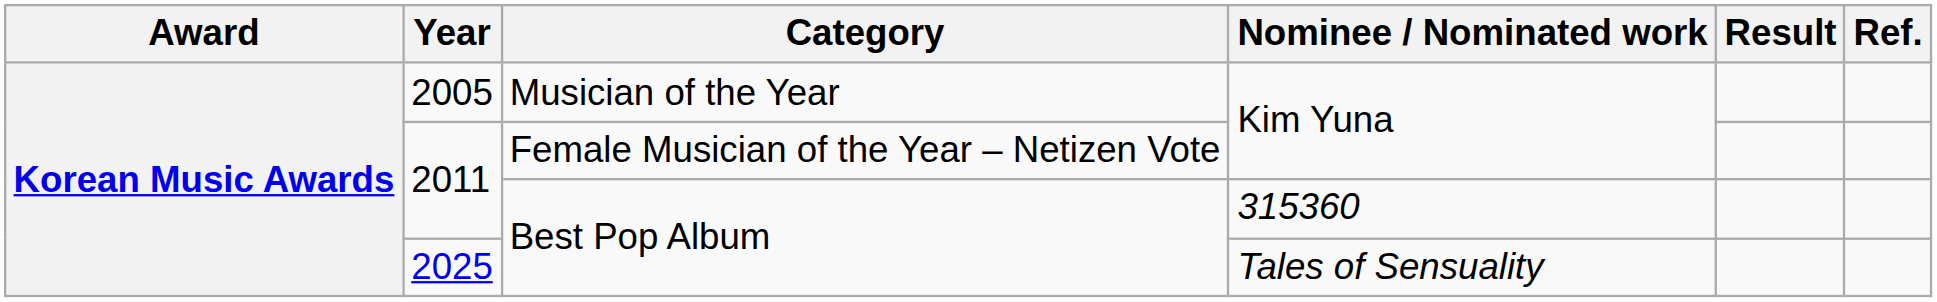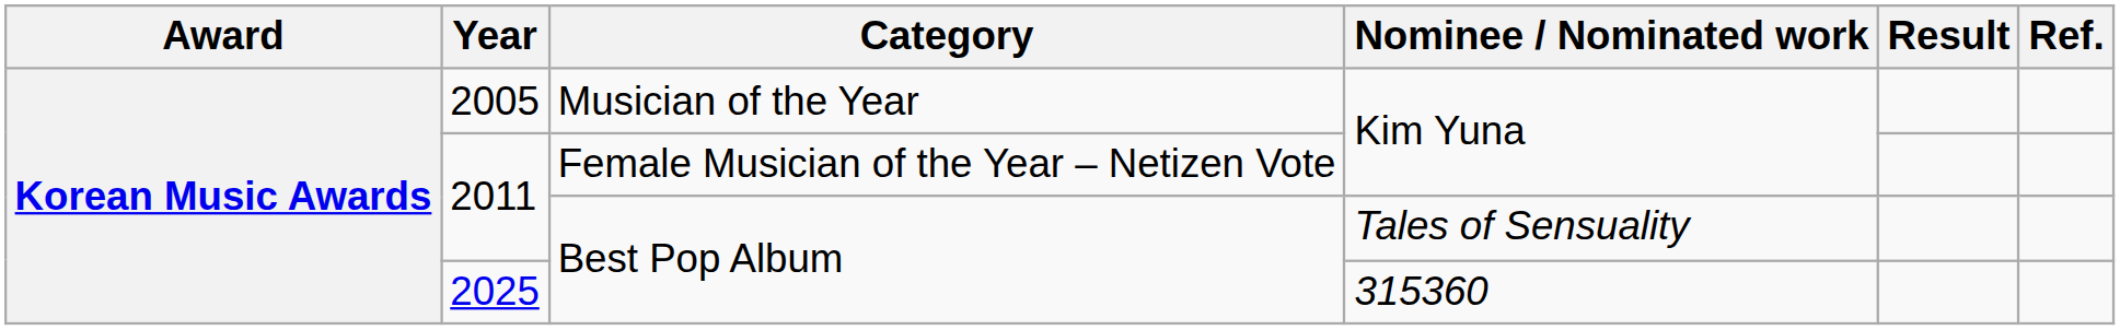 <table class="wikitable sortable plainrowheaders">
 <tr>
 <th>Award</th>
 <th>Year</th>
 <th>Category</th>
 <th>Nominee / Nominated work</th>
 <th>Result</th>
 <th>Ref.</th>
 </tr>
 <tr>
 <th rowspan="4" scope="row"><a href='#'>Korean Music Awards</a></th>
 <td>2005</td>
 <td>Musician of the Year</td>
 <td rowspan="2">Kim Yuna</td>
 <td></td>
 <td></td>
 </tr>
 <tr>
 <td rowspan="2">2011</td>
 <td>Female Musician of the Year – Netizen Vote</td>
 <td></td>
 <td></td>
 </tr>
 <tr>
 <td rowspan="2">Best Pop Album</td>
-<td><em>315360</em></td>
+<td><em>Tales of Sensuality</em></td>
 <td></td>
 <td></td>
 </tr>
 <tr>
 <td><a href='#'>2025</a></td>
-<td><em>Tales of Sensuality</em></td>
+<td><em>315360</em></td>
 <td></td>
 <td></td>
 </tr>
 </table>
